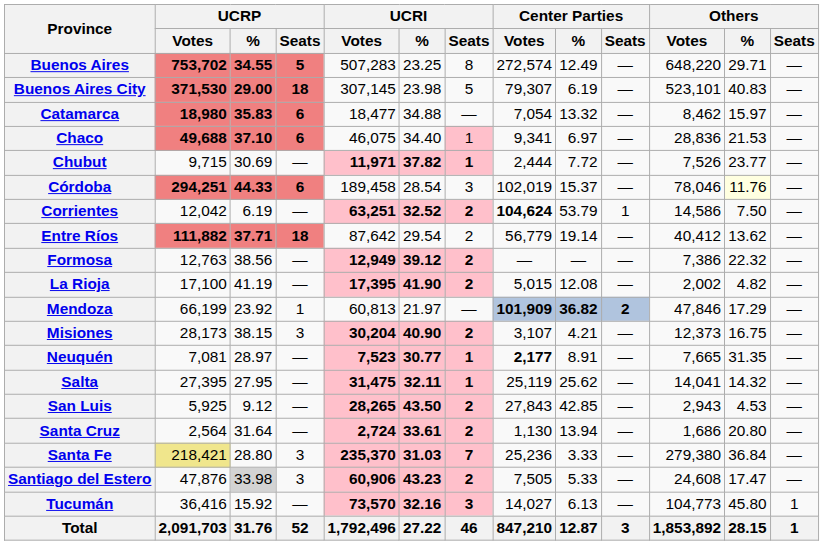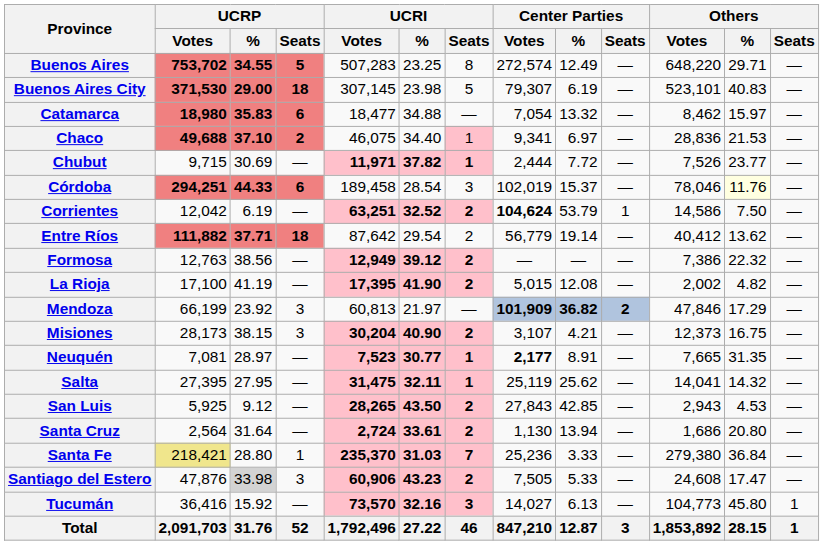 <table class="wikitable sortable plainrowheaders" style="text-align:right;">
 <tr>
 <th rowspan=2>Province</th>
 <th colspan=3>UCRP</th>
 <th colspan=3>UCRI</th>
 <th colspan=3>Center Parties</th>
 <th colspan=3>Others</th>
 </tr>
 <tr>
 <th>Votes</th>
 <th>%</th>
 <th>Seats</th>
 <th>Votes</th>
 <th>%</th>
 <th>Seats</th>
 <th>Votes</th>
 <th>%</th>
 <th>Seats</th>
 <th>Votes</th>
 <th>%</th>
 <th>Seats</th>
 </tr>
 <tr>
 <th scope=row><a href='#'>Buenos Aires</a></th>
 <td bgcolor=LightCoral><strong>753,702</strong></td>
 <td bgcolor=LightCoral><strong>34.55</strong></td>
 <td bgcolor=LightCoral align=center><strong>5</strong></td>
 <td>507,283</td>
 <td>23.25</td>
 <td align=center>8</td>
 <td>272,574</td>
 <td>12.49</td>
 <td align=center>—</td>
 <td>648,220</td>
 <td>29.71</td>
 <td align=center>—</td>
 </tr>
 <tr>
 <th scope=row><a href='#'>Buenos Aires City</a></th>
 <td bgcolor=LightCoral><strong>371,530</strong></td>
 <td bgcolor=LightCoral><strong>29.00</strong></td>
 <td bgcolor=LightCoral align=center><strong>18</strong></td>
 <td>307,145</td>
 <td>23.98</td>
 <td align=center>5</td>
 <td>79,307</td>
 <td>6.19</td>
 <td align=center>—</td>
 <td>523,101</td>
 <td>40.83</td>
 <td align=center>—</td>
 </tr>
 <tr>
 <th scope=row><a href='#'>Catamarca</a></th>
 <td bgcolor=LightCoral><strong>18,980</strong></td>
 <td bgcolor=LightCoral><strong>35.83</strong></td>
 <td bgcolor=LightCoral align=center><strong>6</strong></td>
 <td>18,477</td>
 <td>34.88</td>
 <td align=center>—</td>
 <td>7,054</td>
 <td>13.32</td>
 <td align=center>—</td>
 <td>8,462</td>
 <td>15.97</td>
 <td align=center>—</td>
 </tr>
 <tr>
 <th scope=row><a href='#'>Chaco</a></th>
 <td bgcolor=LightCoral><strong>49,688</strong></td>
 <td bgcolor=LightCoral><strong>37.10</strong></td>
-<td bgcolor=LightCoral align=center><strong>6</strong></td>
+<td bgcolor=LightCoral align=center><strong>2</strong></td>
 <td>46,075</td>
 <td>34.40</td>
 <td align=center style="background: pink;">1</td>
 <td>9,341</td>
 <td>6.97</td>
 <td align=center>—</td>
 <td>28,836</td>
 <td>21.53</td>
 <td align=center>—</td>
 </tr>
 <tr>
 <th scope=row><a href='#'>Chubut</a></th>
 <td>9,715</td>
 <td>30.69</td>
 <td align=center>—</td>
 <td bgcolor=pink><strong>11,971</strong></td>
 <td bgcolor=pink><strong>37.82</strong></td>
 <td bgcolor=pink align=center><strong>1</strong></td>
 <td>2,444</td>
 <td>7.72</td>
 <td align=center>—</td>
 <td>7,526</td>
 <td>23.77</td>
 <td align=center>—</td>
 </tr>
 <tr>
 <th scope=row><a href='#'>Córdoba</a></th>
 <td bgcolor=LightCoral><strong>294,251</strong></td>
 <td bgcolor=LightCoral><strong>44.33</strong></td>
 <td bgcolor=LightCoral align=center><strong>6</strong></td>
 <td>189,458</td>
 <td>28.54</td>
 <td align=center>3</td>
 <td>102,019</td>
 <td>15.37</td>
 <td align=center>—</td>
 <td>78,046</td>
 <td style="background: lightyellow;">11.76</td>
 <td align=center>—</td>
 </tr>
 <tr>
 <th scope=row><a href='#'>Corrientes</a></th>
 <td>12,042</td>
 <td>6.19</td>
 <td align=center>—</td>
 <td bgcolor=pink><strong>63,251</strong></td>
 <td bgcolor=pink><strong>32.52</strong></td>
 <td bgcolor=pink align=center><strong>2</strong></td>
 <td><strong>104,624</strong></td>
 <td>53.79</td>
 <td align=center>1</td>
 <td>14,586</td>
 <td>7.50</td>
 <td align=center>—</td>
 </tr>
 <tr>
 <th scope=row><a href='#'>Entre Ríos</a></th>
 <td bgcolor=LightCoral><strong>111,882</strong></td>
 <td bgcolor=LightCoral><strong>37.71</strong></td>
 <td bgcolor=LightCoral align=center><strong>18</strong></td>
 <td>87,642</td>
 <td>29.54</td>
 <td align=center>2</td>
 <td>56,779</td>
 <td>19.14</td>
 <td align=center>—</td>
 <td>40,412</td>
 <td>13.62</td>
 <td align=center>—</td>
 </tr>
 <tr>
 <th scope=row><a href='#'>Formosa</a></th>
 <td>12,763</td>
 <td>38.56</td>
 <td align=center>—</td>
 <td bgcolor=pink><strong>12,949</strong></td>
 <td bgcolor=pink><strong>39.12</strong></td>
 <td bgcolor=pink align=center><strong>2</strong></td>
 <td align=center>—</td>
 <td align=center>—</td>
 <td align=center>—</td>
 <td>7,386</td>
 <td>22.32</td>
 <td align=center>—</td>
 </tr>
 <tr>
 <th scope=row><a href='#'>La Rioja</a></th>
 <td>17,100</td>
 <td>41.19</td>
 <td align=center>—</td>
 <td bgcolor=pink><strong>17,395</strong></td>
 <td bgcolor=pink><strong>41.90</strong></td>
 <td bgcolor=pink align=center><strong>2</strong></td>
 <td>5,015</td>
 <td>12.08</td>
 <td align=center>—</td>
 <td>2,002</td>
 <td>4.82</td>
 <td align=center>—</td>
 </tr>
 <tr>
 <th scope=row><a href='#'>Mendoza</a></th>
 <td>66,199</td>
 <td>23.92</td>
-<td align=center>1</td>
+<td align=center>3</td>
 <td>60,813</td>
 <td>21.97</td>
 <td align=center>—</td>
 <td bgcolor=LightSteelBlue><strong>101,909</strong></td>
 <td bgcolor=LightSteelBlue><strong>36.82</strong></td>
 <td bgcolor=LightSteelBlue align=center><strong>2</strong></td>
 <td>47,846</td>
 <td>17.29</td>
 <td align=center>—</td>
 </tr>
 <tr>
 <th scope=row><a href='#'>Misiones</a></th>
 <td>28,173</td>
 <td>38.15</td>
 <td align=center>3</td>
 <td bgcolor=pink><strong>30,204</strong></td>
 <td bgcolor=pink><strong>40.90</strong></td>
 <td bgcolor=pink align=center><strong>2</strong></td>
 <td>3,107</td>
 <td>4.21</td>
 <td align=center>—</td>
 <td>12,373</td>
 <td>16.75</td>
 <td align=center>—</td>
 </tr>
 <tr>
 <th scope=row><a href='#'>Neuquén</a></th>
 <td>7,081</td>
 <td>28.97</td>
 <td align=center>—</td>
 <td bgcolor=pink><strong>7,523</strong></td>
 <td bgcolor=pink><strong>30.77</strong></td>
 <td bgcolor=pink align=center><strong>1</strong></td>
 <td><strong>2,177</strong></td>
 <td>8.91</td>
 <td align=center>—</td>
 <td>7,665</td>
 <td>31.35</td>
 <td align=center>—</td>
 </tr>
 <tr>
 <th scope=row><a href='#'>Salta</a></th>
 <td>27,395</td>
 <td>27.95</td>
 <td align=center>—</td>
 <td bgcolor=pink><strong>31,475</strong></td>
 <td bgcolor=pink><strong>32.11</strong></td>
 <td bgcolor=pink align=center><strong>1</strong></td>
 <td>25,119</td>
 <td>25.62</td>
 <td align=center>—</td>
 <td>14,041</td>
 <td>14.32</td>
 <td align=center>—</td>
 </tr>
 <tr>
 <th scope=row><a href='#'>San Luis</a></th>
 <td>5,925</td>
 <td>9.12</td>
 <td align=center>—</td>
 <td bgcolor=pink><strong>28,265</strong></td>
 <td bgcolor=pink><strong>43.50</strong></td>
 <td bgcolor=pink align=center><strong>2</strong></td>
 <td>27,843</td>
 <td>42.85</td>
 <td align=center>—</td>
 <td>2,943</td>
 <td>4.53</td>
 <td align=center>—</td>
 </tr>
 <tr>
 <th scope=row><a href='#'>Santa Cruz</a></th>
 <td>2,564</td>
 <td>31.64</td>
 <td align=center>—</td>
 <td bgcolor=pink><strong>2,724</strong></td>
 <td bgcolor=pink><strong>33.61</strong></td>
 <td bgcolor=pink align=center><strong>2</strong></td>
 <td>1,130</td>
 <td>13.94</td>
 <td align=center>—</td>
 <td>1,686</td>
 <td>20.80</td>
 <td align=center>—</td>
 </tr>
 <tr>
 <th scope=row><a href='#'>Santa Fe</a></th>
 <td style="background: khaki;">218,421</td>
 <td>28.80</td>
-<td align=center>3</td>
+<td align=center>1</td>
 <td bgcolor=pink><strong>235,370</strong></td>
 <td bgcolor=pink><strong>31.03</strong></td>
 <td bgcolor=pink align=center><strong>7</strong></td>
 <td>25,236</td>
 <td>3.33</td>
 <td align=center>—</td>
 <td>279,380</td>
 <td>36.84</td>
 <td align=center>—</td>
 </tr>
 <tr>
 <th scope=row><a href='#'>Santiago del Estero</a></th>
 <td>47,876</td>
 <td style="background: lightgrey;">33.98</td>
 <td align=center>3</td>
 <td bgcolor=pink><strong>60,906</strong></td>
 <td bgcolor=pink><strong>43.23</strong></td>
 <td bgcolor=pink align=center><strong>2</strong></td>
 <td>7,505</td>
 <td>5.33</td>
 <td align=center>—</td>
 <td>24,608</td>
 <td>17.47</td>
 <td align=center>—</td>
 </tr>
 <tr>
 <th scope=row><a href='#'>Tucumán</a></th>
 <td>36,416</td>
 <td>15.92</td>
 <td align=center>—</td>
 <td bgcolor=pink><strong>73,570</strong></td>
 <td bgcolor=pink><strong>32.16</strong></td>
 <td bgcolor=pink align=center><strong>3</strong></td>
 <td>14,027</td>
 <td>6.13</td>
 <td align=center>—</td>
 <td>104,773</td>
 <td>45.80</td>
 <td align=center>1</td>
 </tr>
 <tr>
 <th>Total</th>
 <th>2,091,703</th>
 <th>31.76</th>
 <th>52</th>
 <th>1,792,496</th>
 <th>27.22</th>
 <th>46</th>
 <th>847,210</th>
 <th>12.87</th>
 <th>3</th>
 <th>1,853,892</th>
 <th>28.15</th>
 <th>1</th>
 </tr>
 </table>
